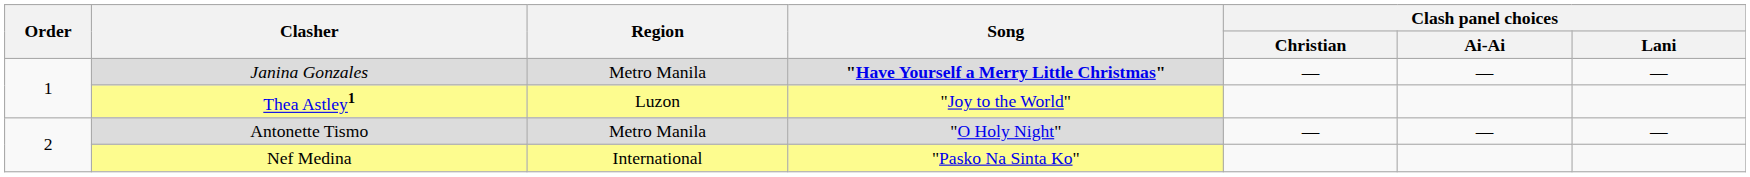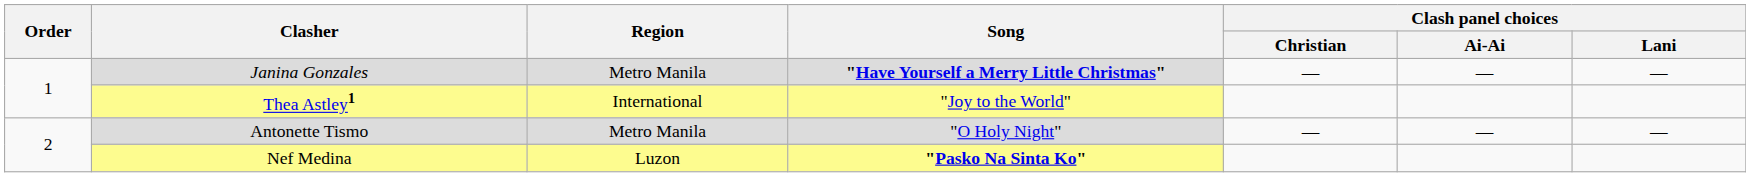 <table class="wikitable" style="text-align:center; line-height:17px; width:100%;">
 <tr>
 <th rowspan="2" width="5%">Order</th>
 <th rowspan="2" width="25%">Clasher</th>
 <th rowspan="2">Region</th>
 <th rowspan="2" width="25%">Song</th>
 <th colspan="3" width="30%">Clash panel choices</th>
 </tr>
 <tr>
 <th width="10%">Christian</th>
 <th width="10%">Ai-Ai</th>
 <th width="10%">Lani</th>
 </tr>
 <tr>
 <td rowspan="2">1</td>
 <td style="background:#DCDCDC;"><em>Janina Gonzales </em></td>
 <td style="background:#DCDCDC;">Metro Manila</td>
 <td style="background:#DCDCDC;"><strong>"<a href='#'>Have Yourself a Merry Little Christmas</a>"</strong></td>
 <td>—</td>
 <td>—</td>
 <td>—</td>
 </tr>
 <tr>
 <td style="background:#fdfc8f;"><a href='#'>Thea Astley</a><sup><strong>1</strong></sup></td>
-<td style="background:#fdfc8f;">Luzon</td>
+<td style="background:#fdfc8f;">International</td>
 <td style="background:#fdfc8f;">"<a href='#'>Joy to the World</a>"</td>
 <td><strong></strong></td>
 <td><strong></strong></td>
 <td><strong></strong></td>
 </tr>
 <tr>
 <td rowspan="2">2</td>
 <td style="background:#DCDCDC;">Antonette Tismo</td>
 <td style="background:#DCDCDC;">Metro Manila</td>
 <td style="background:#DCDCDC;">"<a href='#'>O Holy Night</a>"</td>
 <td>—</td>
 <td>—</td>
 <td>—</td>
 </tr>
 <tr>
 <td style="background:#fdfc8f;">Nef Medina</td>
-<td style="background:#fdfc8f;">International</td>
-<td style="background:#fdfc8f;">"<a href='#'>Pasko Na Sinta Ko</a>"</td>
+<td style="background:#fdfc8f;">Luzon</td>
+<td style="background:#fdfc8f;"><strong>"<a href='#'>Pasko Na Sinta Ko</a>"</strong></td>
 <td><strong></strong></td>
 <td><strong></strong></td>
 <td><strong></strong></td>
 </tr>
 </table>
